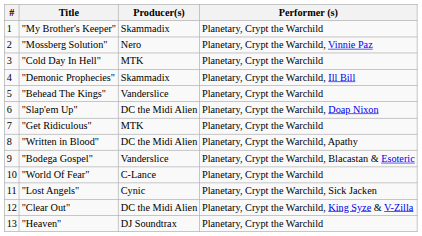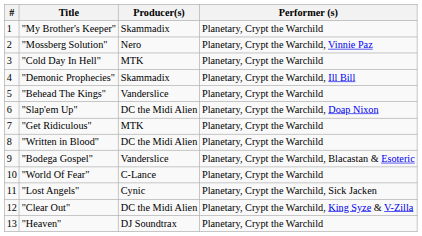 <table class="wikitable">
 <tr>
 <th align="center">#</th>
 <th align="center">Title</th>
 <th align="center">Producer(s)</th>
 <th align="center">Performer (s)</th>
 </tr>
 <tr>
 <td>1</td>
 <td>"My Brother's Keeper"</td>
 <td>Skammadix</td>
 <td>Planetary, Crypt the Warchild</td>
 </tr>
 <tr>
 <td>2</td>
 <td>"Mossberg Solution"</td>
 <td>Nero</td>
 <td>Planetary, Crypt the Warchild, <a href='#'>Vinnie Paz</a></td>
 </tr>
 <tr>
 <td>3</td>
 <td>"Cold Day In Hell"</td>
 <td>MTK</td>
 <td>Planetary, Crypt the Warchild</td>
 </tr>
 <tr>
 <td>4</td>
 <td>"Demonic Prophecies"</td>
 <td>Skammadix</td>
 <td>Planetary, Crypt the Warchild, <a href='#'>Ill Bill</a></td>
 </tr>
 <tr>
 <td>5</td>
 <td>"Behead The Kings"</td>
 <td>Vanderslice</td>
 <td>Planetary, Crypt the Warchild</td>
 </tr>
 <tr>
 <td>6</td>
 <td>"Slap'em Up"</td>
 <td>DC the Midi Alien</td>
 <td>Planetary, Crypt the Warchild, <a href='#'>Doap Nixon</a></td>
 </tr>
 <tr>
 <td>7</td>
 <td>"Get Ridiculous"</td>
 <td>MTK</td>
 <td>Planetary, Crypt the Warchild</td>
 </tr>
 <tr>
 <td>8</td>
 <td>"Written in Blood"</td>
 <td>DC the Midi Alien</td>
-<td>Planetary, Crypt the Warchild, Apathy</td>
+<td>Planetary, Crypt the Warchild</td>
 </tr>
 <tr>
 <td>9</td>
 <td>"Bodega Gospel"</td>
 <td>Vanderslice</td>
 <td>Planetary, Crypt the Warchild, Blacastan & <a href='#'>Esoteric</a></td>
 </tr>
 <tr>
 <td>10</td>
 <td>"World Of Fear"</td>
 <td>C-Lance</td>
 <td>Planetary, Crypt the Warchild</td>
 </tr>
 <tr>
 <td>11</td>
 <td>"Lost Angels"</td>
 <td>Cynic</td>
 <td>Planetary, Crypt the Warchild, Sick Jacken</td>
 </tr>
 <tr>
 <td>12</td>
 <td>"Clear Out"</td>
 <td>DC the Midi Alien</td>
 <td>Planetary, Crypt the Warchild, <a href='#'>King Syze</a> & <a href='#'>V-Zilla</a></td>
 </tr>
 <tr>
 <td>13</td>
 <td>"Heaven"</td>
 <td>DJ Soundtrax</td>
 <td>Planetary, Crypt the Warchild</td>
 </tr>
 </table>
